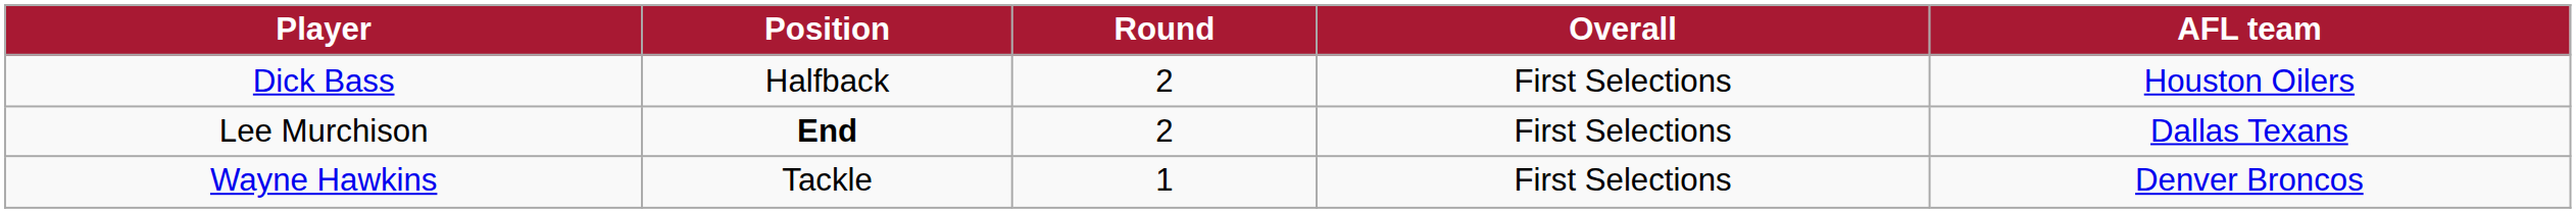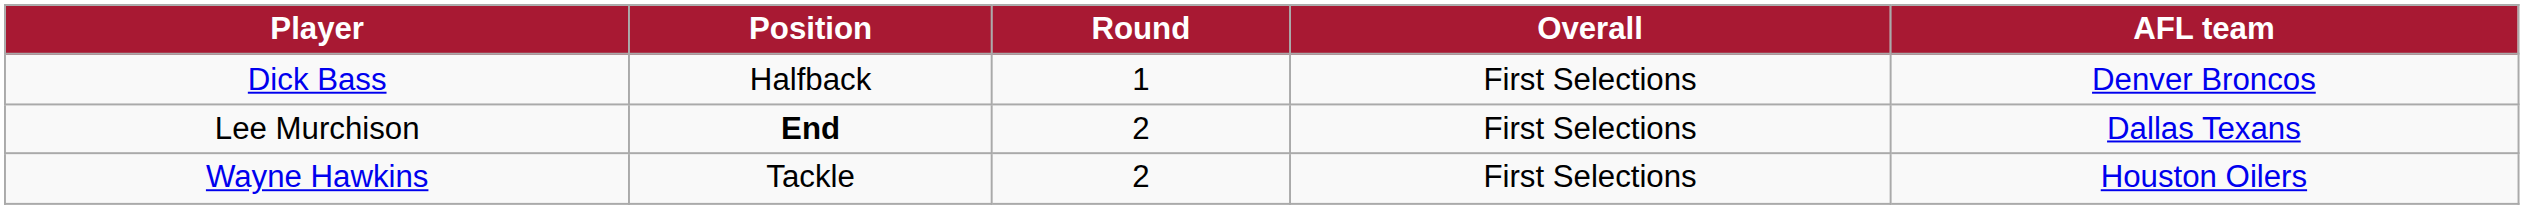 <table class="wikitable" width="65%">
 <tr align="center"  style="background:#A81933;color:#FFFFFF;">
 <td><strong>Player</strong></td>
 <td><strong>Position</strong></td>
 <td><strong>Round</strong></td>
 <td><strong>Overall</strong></td>
 <td><strong>AFL team</strong></td>
 </tr>
 <tr align="center" bgcolor="">
 <td><a href='#'>Dick Bass</a></td>
 <td>Halfback</td>
-<td>2</td>
+<td>1</td>
 <td>First Selections</td>
-<td><a href='#'>Houston Oilers</a></td>
+<td><a href='#'>Denver Broncos</a></td>
 </tr>
 <tr align="center" bgcolor="">
 <td>Lee Murchison</td>
 <td><strong>End</strong></td>
 <td>2</td>
 <td>First Selections</td>
 <td><a href='#'>Dallas Texans</a></td>
 </tr>
 <tr align="center" bgcolor="">
 <td><a href='#'>Wayne Hawkins</a></td>
 <td>Tackle</td>
-<td>1</td>
+<td>2</td>
 <td>First Selections</td>
-<td><a href='#'>Denver Broncos</a></td>
+<td><a href='#'>Houston Oilers</a></td>
 </tr>
 </table>
